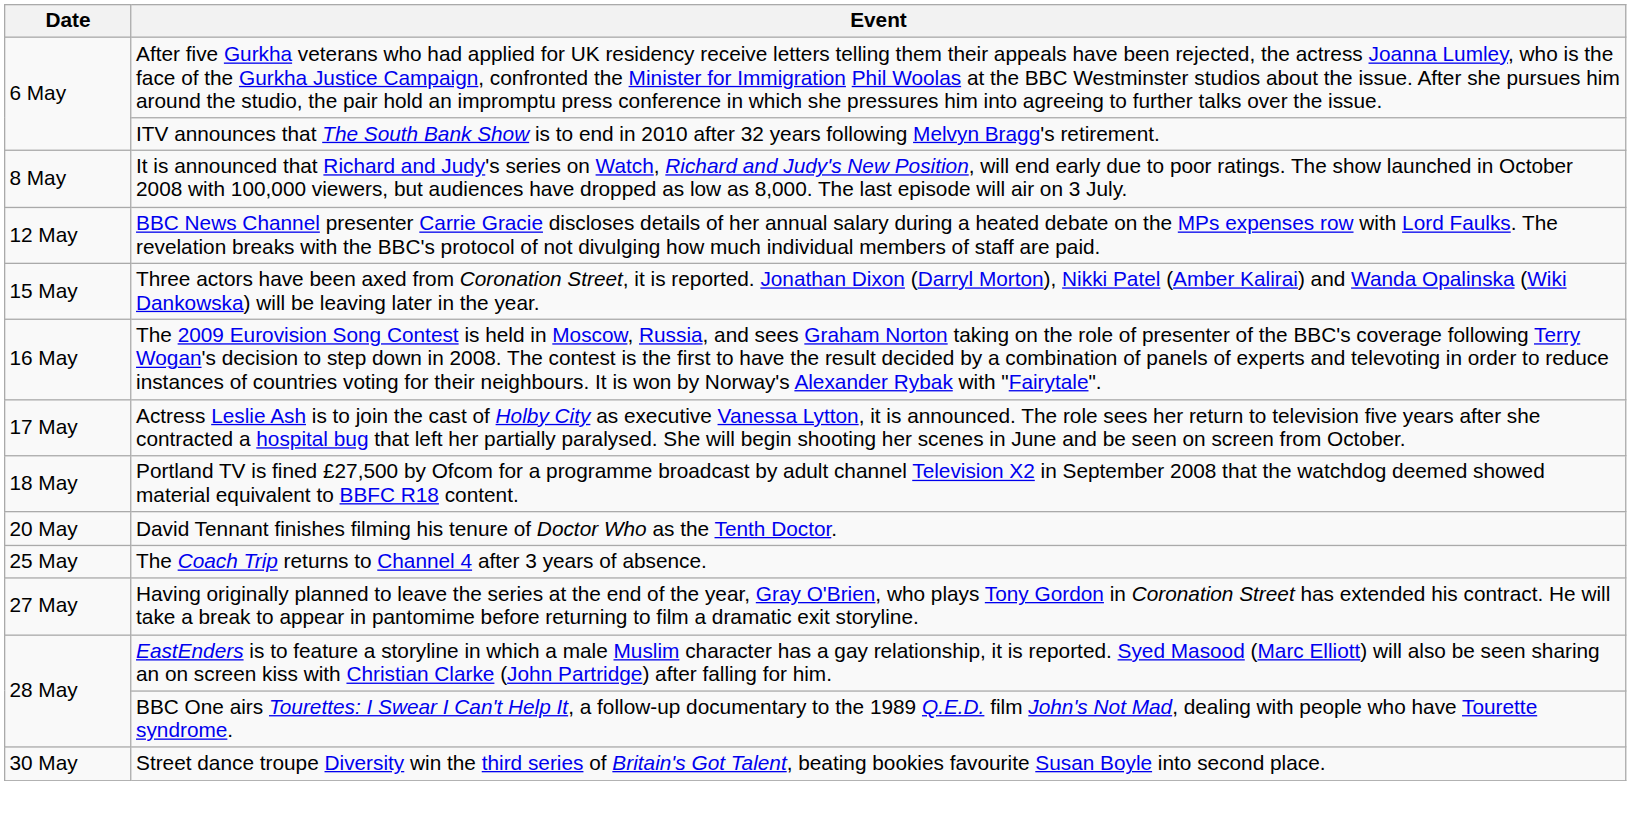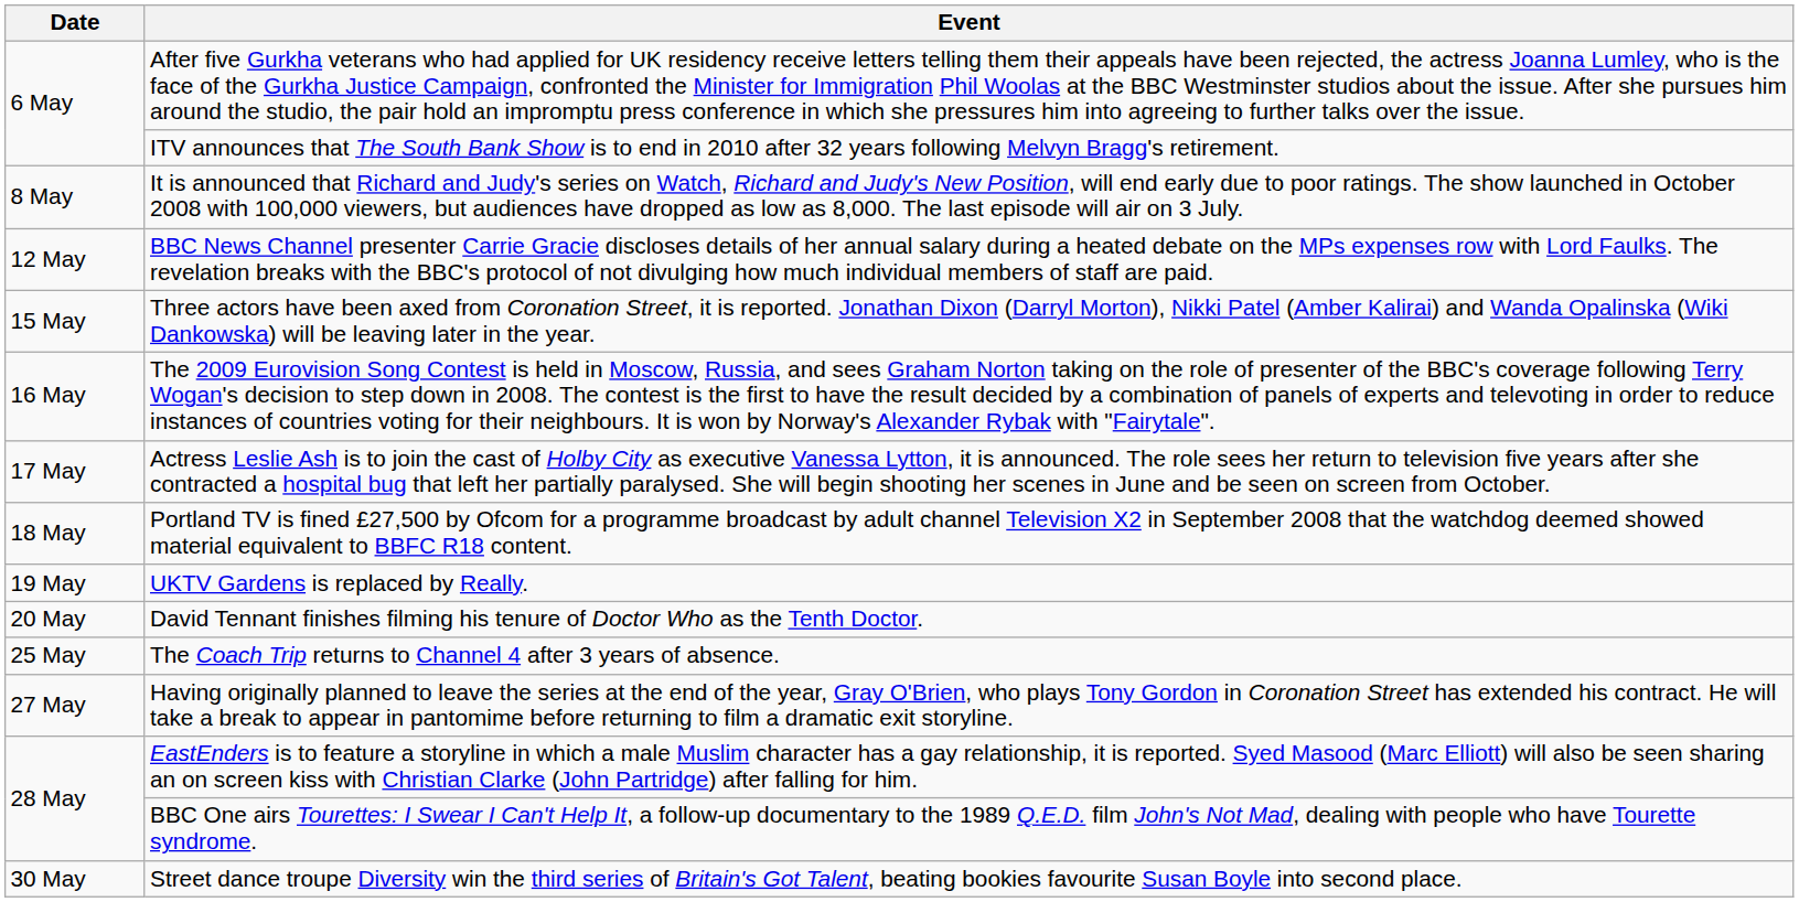 <table class="wikitable">
 <tr>
 <th width=90>Date</th>
 <th>Event</th>
 </tr>
 <tr>
 <td rowspan=2>6 May</td>
 <td>After five <a href='#'>Gurkha</a> veterans who had applied for UK residency receive letters telling them their appeals have been rejected, the actress <a href='#'>Joanna Lumley</a>, who is the face of the <a href='#'>Gurkha Justice Campaign</a>, confronted the <a href='#'>Minister for Immigration</a> <a href='#'>Phil Woolas</a> at the BBC Westminster studios about the issue. After she pursues him around the studio, the pair hold an impromptu press conference in which she pressures him into agreeing to further talks over the issue.</td>
 </tr>
 <tr>
 <td>ITV announces that <em><a href='#'>The South Bank Show</a></em> is to end in 2010 after 32 years following <a href='#'>Melvyn Bragg</a>'s retirement.</td>
 </tr>
 <tr>
 <td>8 May</td>
 <td>It is announced that <a href='#'>Richard and Judy</a>'s series on <a href='#'>Watch</a>, <em><a href='#'>Richard and Judy's New Position</a></em>, will end early due to poor ratings. The show launched in October 2008 with 100,000 viewers, but audiences have dropped as low as 8,000. The last episode will air on 3 July.</td>
 </tr>
 <tr>
 <td>12 May</td>
 <td><a href='#'>BBC News Channel</a> presenter <a href='#'>Carrie Gracie</a> discloses details of her annual salary during a heated debate on the <a href='#'>MPs expenses row</a> with <a href='#'>Lord Faulks</a>. The revelation breaks with the BBC's protocol of not divulging how much individual members of staff are paid.</td>
 </tr>
 <tr>
 <td>15 May</td>
 <td>Three actors have been axed from <em>Coronation Street</em>, it is reported. <a href='#'>Jonathan Dixon</a> (<a href='#'>Darryl Morton</a>), <a href='#'>Nikki Patel</a> (<a href='#'>Amber Kalirai</a>) and <a href='#'>Wanda Opalinska</a> (<a href='#'>Wiki Dankowska</a>) will be leaving later in the year.</td>
 </tr>
 <tr>
 <td>16 May</td>
 <td>The <a href='#'>2009 Eurovision Song Contest</a> is held in <a href='#'>Moscow</a>, <a href='#'>Russia</a>, and sees <a href='#'>Graham Norton</a> taking on the role of presenter of the BBC's coverage following <a href='#'>Terry Wogan</a>'s decision to step down in 2008. The contest is the first to have the result decided by a combination of panels of experts and televoting in order to reduce instances of countries voting for their neighbours. It is won by Norway's <a href='#'>Alexander Rybak</a> with "<a href='#'>Fairytale</a>".</td>
 </tr>
 <tr>
 <td>17 May</td>
 <td>Actress <a href='#'>Leslie Ash</a> is to join the cast of <em><a href='#'>Holby City</a></em> as executive <a href='#'>Vanessa Lytton</a>, it is announced. The role sees her return to television five years after she contracted a <a href='#'>hospital bug</a> that left her partially paralysed. She will begin shooting her scenes in June and be seen on screen from October.</td>
 </tr>
 <tr>
 <td>18 May</td>
 <td>Portland TV is fined £27,500 by Ofcom for a programme broadcast by adult channel <a href='#'>Television X2</a> in September 2008 that the watchdog deemed showed material equivalent to <a href='#'>BBFC R18</a> content.</td>
 </tr>
 <tr>
+<td>19 May</td>
+<td><a href='#'>UKTV Gardens</a> is replaced by <a href='#'>Really</a>.</td>
+</tr>
+<tr>
 <td>20 May</td>
 <td>David Tennant finishes filming his tenure of <em>Doctor Who</em> as the <a href='#'>Tenth Doctor</a>.</td>
 </tr>
 <tr>
 <td>25 May</td>
 <td>The <em><a href='#'>Coach Trip</a></em> returns to <a href='#'>Channel 4</a> after 3 years of absence.</td>
 </tr>
 <tr>
 <td>27 May</td>
 <td>Having originally planned to leave the series at the end of the year, <a href='#'>Gray O'Brien</a>, who plays <a href='#'>Tony Gordon</a> in <em>Coronation Street</em> has extended his contract. He will take a break to appear in pantomime before returning to film a dramatic exit storyline.</td>
 </tr>
 <tr>
 <td rowspan=2>28 May</td>
 <td><em><a href='#'>EastEnders</a></em> is to feature a storyline in which a male <a href='#'>Muslim</a> character has a gay relationship, it is reported. <a href='#'>Syed Masood</a> (<a href='#'>Marc Elliott</a>) will also be seen sharing an on screen kiss with <a href='#'>Christian Clarke</a> (<a href='#'>John Partridge</a>) after falling for him.</td>
 </tr>
 <tr>
 <td>BBC One airs <em><a href='#'>Tourettes: I Swear I Can't Help It</a></em>, a follow-up documentary to the 1989 <em><a href='#'>Q.E.D.</a></em> film <em><a href='#'>John's Not Mad</a></em>, dealing with people who have <a href='#'>Tourette syndrome</a>.</td>
 </tr>
 <tr>
 <td>30 May</td>
 <td>Street dance troupe <a href='#'>Diversity</a> win the <a href='#'>third series</a> of <em><a href='#'>Britain's Got Talent</a></em>, beating bookies favourite <a href='#'>Susan Boyle</a> into second place.</td>
 </tr>
 </table>
